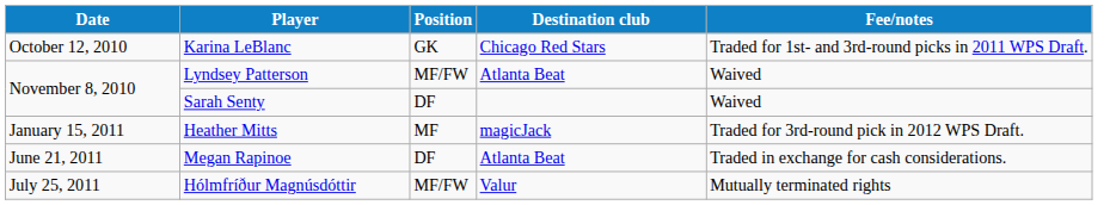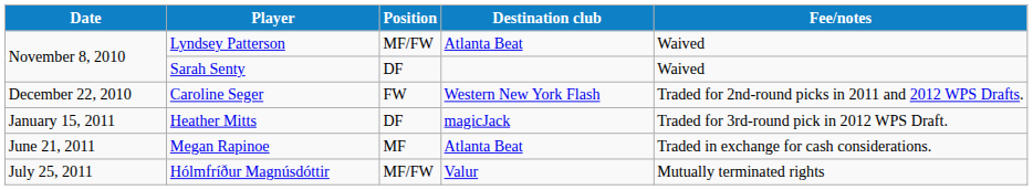 <table class="wikitable" style="text-align:left; font-size:95%;">
 <tr>
 <th style="color:white; background:#0E80C6;width:150px;">Date</th>
 <th style="color:white; background:#0E80C6;width:200px;">Player</th>
 <th style="color:white; background:#0E80C6;width:50px;">Position</th>
 <th style="color:white; background:#0E80C6;width:200px;">Destination club</th>
 <th style="color:white; background:#0E80C6;">Fee/notes</th>
-</tr>
-<tr>
-<td>October 12, 2010</td>
-<td> <a href='#'>Karina LeBlanc</a></td>
-<td>GK</td>
-<td> <a href='#'>Chicago Red Stars</a></td>
-<td>Traded for 1st- and 3rd-round picks in <a href='#'>2011 WPS Draft</a>.</td>
 </tr>
 <tr>
 <td rowspan=2>November 8, 2010</td>
 <td> <a href='#'>Lyndsey Patterson</a></td>
 <td>MF/FW</td>
 <td> <a href='#'>Atlanta Beat</a></td>
 <td>Waived</td>
 </tr>
 <tr>
 <td> <a href='#'>Sarah Senty</a></td>
 <td>DF</td>
 <td></td>
 <td>Waived</td>
 </tr>
 <tr>
+<td>December 22, 2010</td>
+<td> <a href='#'>Caroline Seger</a></td>
+<td>FW</td>
+<td> <a href='#'>Western New York Flash</a></td>
+<td>Traded for 2nd-round picks in 2011 and <a href='#'>2012 WPS Drafts</a>.</td>
+</tr>
+<tr>
 <td>January 15, 2011</td>
 <td> <a href='#'>Heather Mitts</a></td>
-<td>MF</td>
+<td>DF</td>
 <td> <a href='#'>magicJack</a></td>
 <td>Traded for 3rd-round pick in 2012 WPS Draft.</td>
 </tr>
 <tr>
 <td>June 21, 2011</td>
 <td> <a href='#'>Megan Rapinoe</a></td>
-<td>DF</td>
+<td>MF</td>
 <td> <a href='#'>Atlanta Beat</a></td>
 <td>Traded in exchange for cash considerations.</td>
 </tr>
 <tr>
 <td>July 25, 2011</td>
 <td> <a href='#'>Hólmfríður Magnúsdóttir</a></td>
 <td>MF/FW</td>
 <td> <a href='#'>Valur</a></td>
 <td>Mutually terminated rights</td>
 </tr>
 </table>
